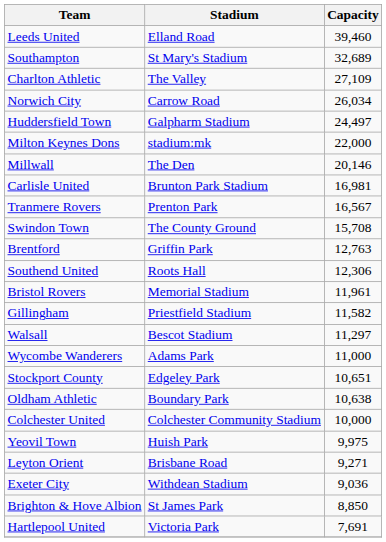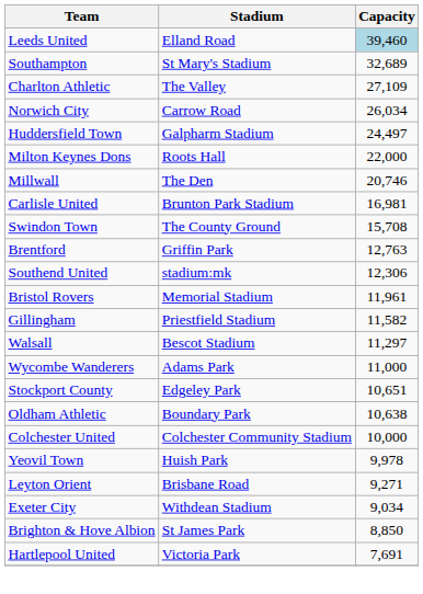 <table class="wikitable sortable">
 <tr>
 <th>Team</th>
 <th>Stadium</th>
 <th>Capacity</th>
 </tr>
 <tr>
 <td><a href='#'>Leeds United</a></td>
 <td><a href='#'>Elland Road</a></td>
-<td align="center">39,460</td>
+<td align="center" style="background: lightblue;">39,460</td>
 </tr>
 <tr>
 <td><a href='#'>Southampton</a></td>
 <td><a href='#'>St Mary's Stadium</a></td>
 <td align="center">32,689</td>
 </tr>
 <tr>
 <td><a href='#'>Charlton Athletic</a></td>
 <td><a href='#'>The Valley</a></td>
 <td align="center">27,109</td>
 </tr>
 <tr>
 <td><a href='#'>Norwich City</a></td>
 <td><a href='#'>Carrow Road</a></td>
 <td align="center">26,034</td>
 </tr>
 <tr>
 <td><a href='#'>Huddersfield Town</a></td>
 <td><a href='#'>Galpharm Stadium</a></td>
 <td align="center">24,497</td>
 </tr>
 <tr>
 <td><a href='#'>Milton Keynes Dons</a></td>
-<td><a href='#'>stadium:mk</a></td>
+<td><a href='#'>Roots Hall</a></td>
 <td align="center">22,000</td>
 </tr>
 <tr>
 <td><a href='#'>Millwall</a></td>
 <td><a href='#'>The Den</a></td>
-<td align="center">20,146</td>
+<td align="center">20,746</td>
 </tr>
 <tr>
 <td><a href='#'>Carlisle United</a></td>
 <td><a href='#'>Brunton Park Stadium</a></td>
 <td align="center">16,981</td>
-</tr>
-<tr>
-<td><a href='#'>Tranmere Rovers</a></td>
-<td><a href='#'>Prenton Park</a></td>
-<td align="center">16,567</td>
 </tr>
 <tr>
 <td><a href='#'>Swindon Town</a></td>
 <td><a href='#'>The County Ground</a></td>
 <td align="center">15,708</td>
 </tr>
 <tr>
 <td><a href='#'>Brentford</a></td>
 <td><a href='#'>Griffin Park</a></td>
 <td align="center">12,763</td>
 </tr>
 <tr>
 <td><a href='#'>Southend United</a></td>
-<td><a href='#'>Roots Hall</a></td>
+<td><a href='#'>stadium:mk</a></td>
 <td align="center">12,306</td>
 </tr>
 <tr>
 <td><a href='#'>Bristol Rovers</a></td>
 <td><a href='#'>Memorial Stadium</a></td>
 <td align="center">11,961</td>
 </tr>
 <tr>
 <td><a href='#'>Gillingham</a></td>
 <td><a href='#'>Priestfield Stadium</a></td>
 <td align="center">11,582</td>
 </tr>
 <tr>
 <td><a href='#'>Walsall</a></td>
 <td><a href='#'>Bescot Stadium</a></td>
 <td align="center">11,297</td>
 </tr>
 <tr>
 <td><a href='#'>Wycombe Wanderers</a></td>
 <td><a href='#'>Adams Park</a></td>
 <td align="center">11,000</td>
 </tr>
 <tr>
 <td><a href='#'>Stockport County</a></td>
 <td><a href='#'>Edgeley Park</a></td>
 <td align="center">10,651</td>
 </tr>
 <tr>
 <td><a href='#'>Oldham Athletic</a></td>
 <td><a href='#'>Boundary Park</a></td>
 <td align="center">10,638</td>
 </tr>
 <tr>
 <td><a href='#'>Colchester United</a></td>
 <td><a href='#'>Colchester Community Stadium</a></td>
 <td align="center">10,000</td>
 </tr>
 <tr>
 <td><a href='#'>Yeovil Town</a></td>
 <td><a href='#'>Huish Park</a></td>
-<td align="center">9,975</td>
+<td align="center">9,978</td>
 </tr>
 <tr>
 <td><a href='#'>Leyton Orient</a></td>
 <td><a href='#'>Brisbane Road</a></td>
 <td align="center">9,271</td>
 </tr>
 <tr>
 <td><a href='#'>Exeter City</a></td>
 <td><a href='#'>Withdean Stadium</a></td>
-<td align="center">9,036</td>
+<td align="center">9,034</td>
 </tr>
 <tr>
 <td><a href='#'>Brighton & Hove Albion</a></td>
 <td><a href='#'>St James Park</a></td>
 <td align="center">8,850</td>
 </tr>
 <tr>
 <td><a href='#'>Hartlepool United</a></td>
 <td><a href='#'>Victoria Park</a></td>
 <td align="center">7,691</td>
 </tr>
 <tr>
 </tr>
 </table>
